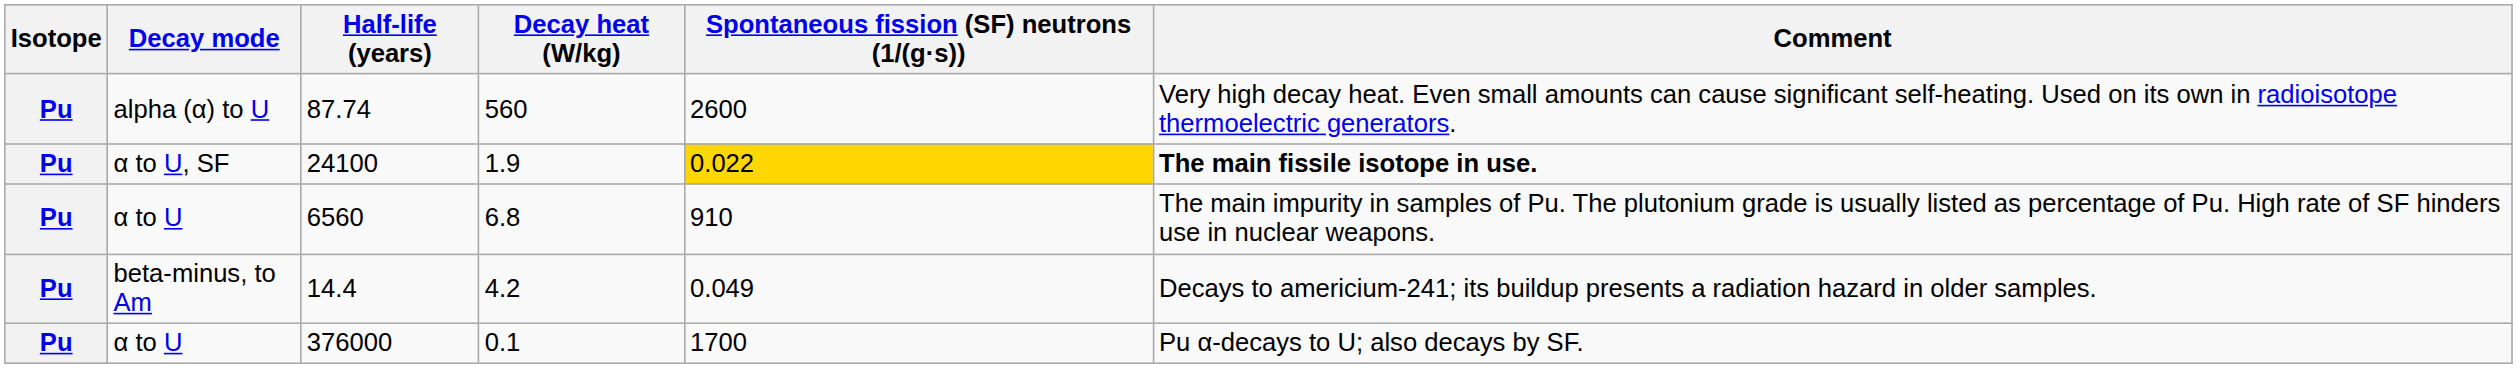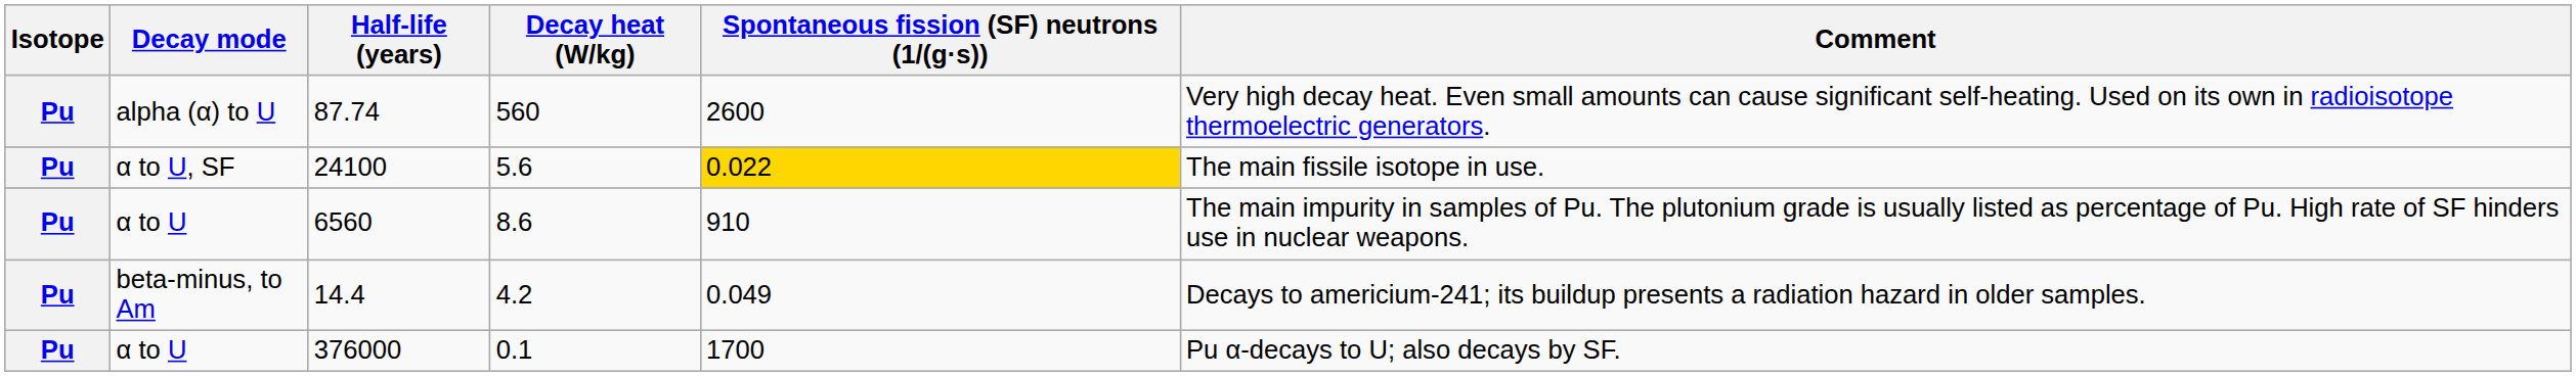 <table class="wikitable">
 <tr>
 <th>Isotope</th>
 <th><a href='#'>Decay mode</a></th>
 <th><a href='#'>Half-life</a> (years)</th>
 <th><a href='#'>Decay heat</a> (W/kg)</th>
 <th><a href='#'>Spontaneous fission</a> (SF) neutrons (1/(g·s))</th>
 <th>Comment</th>
 </tr>
 <tr>
 <th><a href='#'>Pu</a></th>
 <td>alpha (α) to <a href='#'>U</a></td>
 <td>87.74</td>
 <td>560</td>
 <td>2600</td>
 <td>Very high decay heat. Even small amounts can cause significant self-heating. Used on its own in <a href='#'>radioisotope thermoelectric generators</a>.</td>
 </tr>
 <tr>
 <th><a href='#'>Pu</a></th>
 <td>α to <a href='#'>U</a>, SF</td>
 <td>24100</td>
-<td>1.9</td>
+<td>5.6</td>
 <td style="background: gold;">0.022</td>
-<td><strong>The main fissile isotope in use.</strong></td>
+<td>The main fissile isotope in use.</td>
 </tr>
 <tr>
 <th><a href='#'>Pu</a></th>
 <td>α to <a href='#'>U</a></td>
 <td>6560</td>
-<td>6.8</td>
+<td>8.6</td>
 <td>910</td>
 <td>The main impurity in samples of Pu. The plutonium grade is usually listed as percentage of Pu. High rate of SF hinders use in nuclear weapons.</td>
 </tr>
 <tr>
 <th><a href='#'>Pu</a></th>
 <td>beta-minus, to <a href='#'>Am</a></td>
 <td>14.4</td>
 <td>4.2</td>
 <td>0.049</td>
 <td>Decays to americium-241; its buildup presents a radiation hazard in older samples.</td>
 </tr>
 <tr>
 <th><a href='#'>Pu</a></th>
 <td>α to <a href='#'>U</a></td>
 <td>376000</td>
 <td>0.1</td>
 <td>1700</td>
 <td>Pu α-decays to U; also decays by SF.</td>
 </tr>
 </table>
